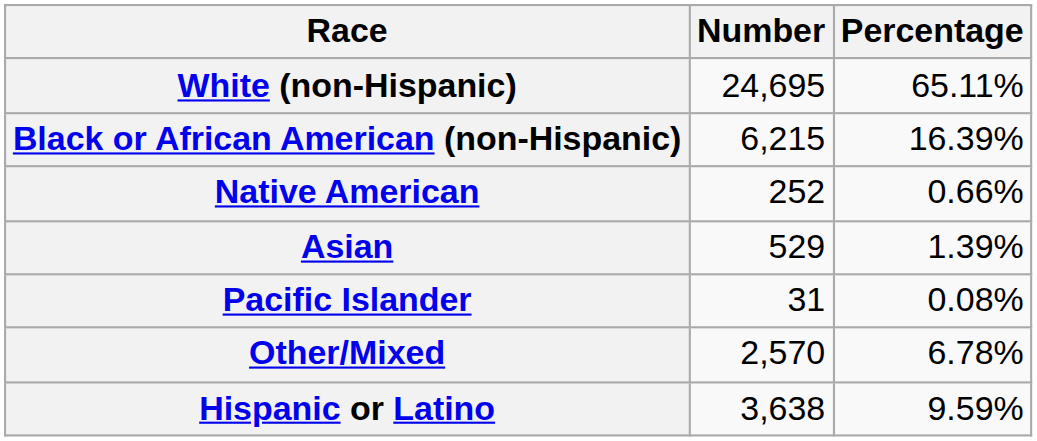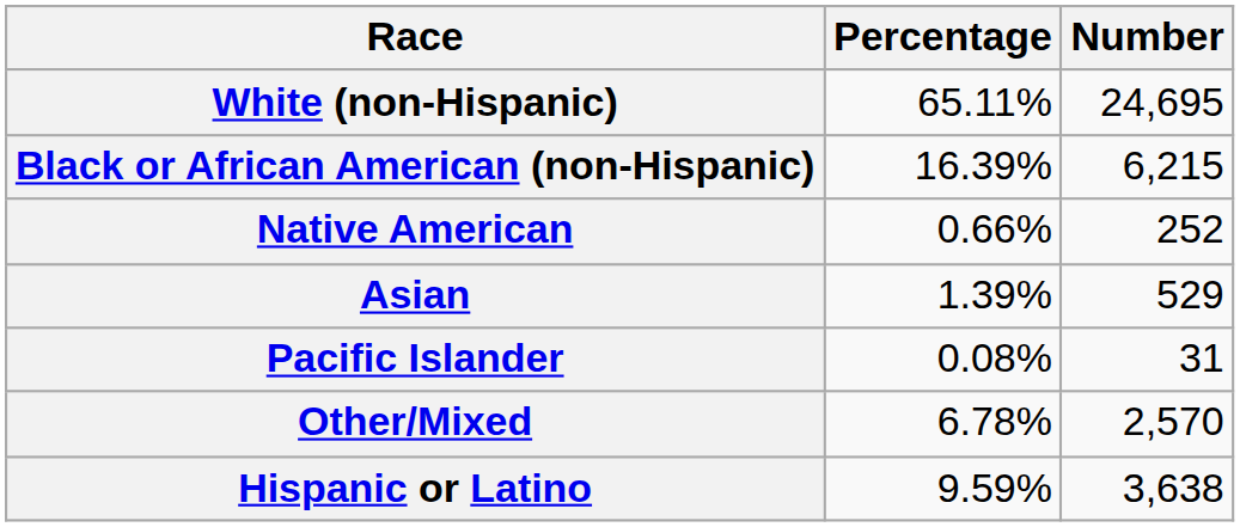 <table class="wikitable" style="text-align:right">
 <tr>
 <th scope="col">Race</th>
+<th scope="col">Percentage</th>
 <th scope="col">Number</th>
-<th scope="col">Percentage</th>
 </tr>
 <tr>
 <th scope="row"><a href='#'>White</a> (non-Hispanic)</th>
+<td>65.11%</td>
 <td>24,695</td>
-<td>65.11%</td>
 </tr>
 <tr>
 <th scope="row"><a href='#'>Black or African American</a> (non-Hispanic)</th>
+<td>16.39%</td>
 <td>6,215</td>
-<td>16.39%</td>
 </tr>
 <tr>
 <th scope="row"><a href='#'>Native American</a></th>
+<td>0.66%</td>
 <td>252</td>
-<td>0.66%</td>
 </tr>
 <tr>
 <th scope="row"><a href='#'>Asian</a></th>
+<td>1.39%</td>
 <td>529</td>
-<td>1.39%</td>
 </tr>
 <tr>
 <th scope="row"><a href='#'>Pacific Islander</a></th>
+<td>0.08%</td>
 <td>31</td>
-<td>0.08%</td>
 </tr>
 <tr>
 <th scope="row"><a href='#'>Other/Mixed</a></th>
+<td>6.78%</td>
 <td>2,570</td>
-<td>6.78%</td>
 </tr>
 <tr>
 <th scope="row"><a href='#'>Hispanic</a> or <a href='#'>Latino</a></th>
+<td>9.59%</td>
 <td>3,638</td>
-<td>9.59%</td>
 </tr>
 </table>
